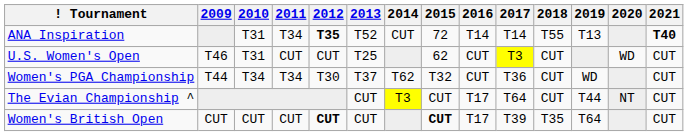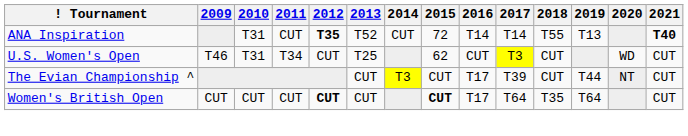 <table class="wikitable" style="font-size:95%;text-align:center;">
 <tr>
 <th>! Tournament</th>
 <th><a href='#'>2009</a></th>
 <th><a href='#'>2010</a></th>
 <th><a href='#'>2011</a></th>
 <th><a href='#'>2012</a></th>
 <th><a href='#'>2013</a></th>
 <th>2014</th>
 <th>2015</th>
 <th>2016</th>
 <th>2017</th>
 <th>2018</th>
 <th>2019</th>
 <th>2020</th>
 <th>2021</th>
 </tr>
 <tr>
 <td align=left><a href='#'>ANA Inspiration</a></td>
 <td style="background:#eeeeee;"></td>
 <td>T31</td>
-<td>T34</td>
+<td>CUT</td>
 <td><strong>T35</strong></td>
 <td>T52</td>
 <td>CUT</td>
 <td>72</td>
 <td>T14</td>
 <td>T14</td>
 <td>T55</td>
 <td>T13</td>
 <td style="background:#eeeeee;"></td>
 <td><strong>T40</strong></td>
 </tr>
 <tr>
 <td align=left><a href='#'>U.S. Women's Open</a></td>
 <td>T46</td>
 <td>T31</td>
-<td>CUT</td>
+<td>T34</td>
 <td>CUT</td>
 <td>T25</td>
 <td style="background:#eeeeee;"></td>
 <td>62</td>
 <td>CUT</td>
 <td style="background:yellow;">T3</td>
 <td>CUT</td>
 <td style="background:#eeeeee;"></td>
 <td>WD</td>
 <td>CUT</td>
 </tr>
 <tr>
-<td align=left><a href='#'>Women's PGA Championship</a></td>
-<td>T44</td>
-<td>T34</td>
-<td>T34</td>
-<td>T30</td>
-<td>T37</td>
-<td>T62</td>
-<td>T32</td>
-<td>CUT</td>
-<td>T36</td>
-<td>CUT</td>
-<td>WD</td>
-<td style="background:#eeeeee;"></td>
-<td>CUT</td>
-</tr>
-<tr>
 <td align=left><a href='#'>The Evian Championship</a> ^</td>
 <td style="background:#eeeeee;" colspan=4></td>
 <td>CUT</td>
 <td style="background:yellow;">T3</td>
 <td>CUT</td>
 <td>T17</td>
-<td>T64</td>
+<td>T39</td>
 <td>CUT</td>
 <td>T44</td>
 <td style="background:#eeeeee;">NT</td>
 <td>CUT</td>
 </tr>
 <tr>
 <td align=left><a href='#'>Women's British Open</a></td>
 <td>CUT</td>
 <td>CUT</td>
 <td>CUT</td>
 <td><strong>CUT</strong></td>
 <td>CUT</td>
 <td style="background:#eeeeee;"></td>
 <td><strong>CUT</strong></td>
 <td>T17</td>
-<td>T39</td>
+<td>T64</td>
 <td>T35</td>
 <td>T64</td>
 <td style="background:#eeeeee;"></td>
 <td>CUT</td>
 </tr>
 </table>
